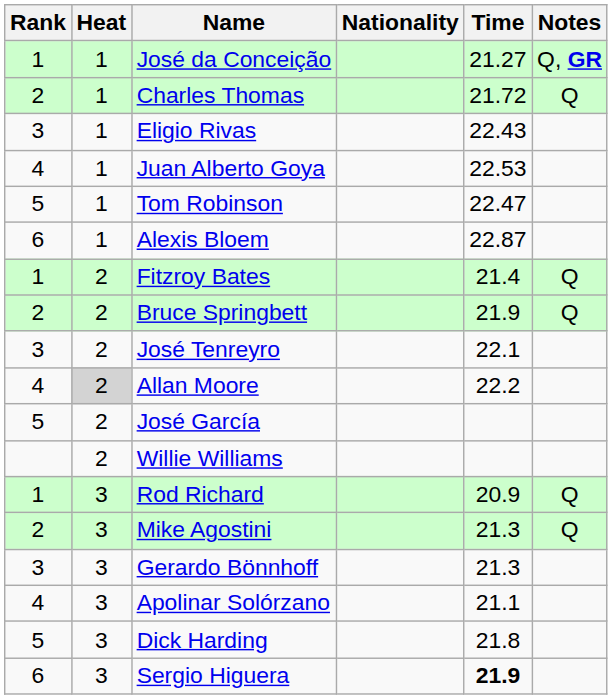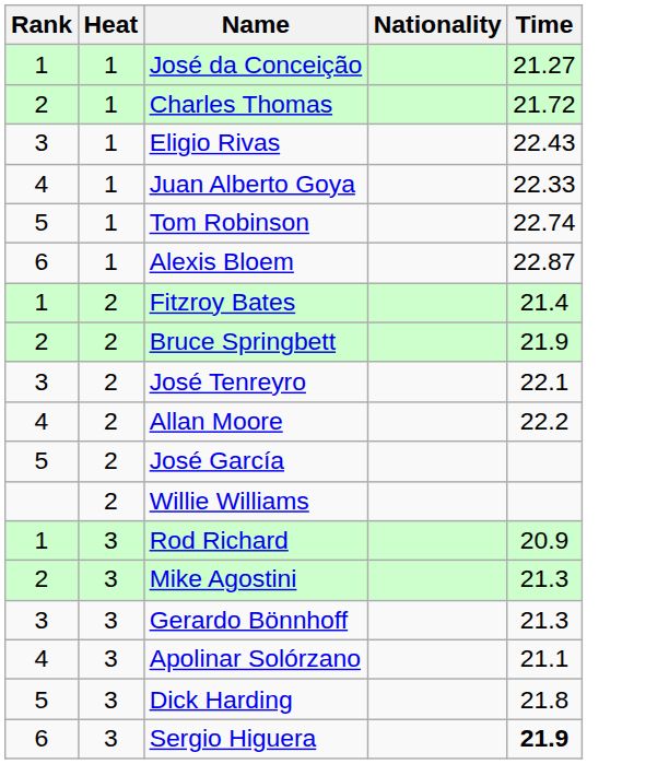 <table class="wikitable sortable" style="text-align:center">
 <tr>
 <th>Rank</th>
 <th>Heat</th>
 <th>Name</th>
 <th>Nationality</th>
 <th>Time</th>
-<th>Notes</th>
 </tr>
 <tr bgcolor=ccffcc>
 <td>1</td>
 <td>1</td>
 <td align=left><a href='#'>José da Conceição</a></td>
 <td align=left></td>
 <td>21.27</td>
-<td>Q, <strong><a href='#'>GR</a></strong></td>
 </tr>
 <tr bgcolor=ccffcc>
 <td>2</td>
 <td>1</td>
 <td align=left><a href='#'>Charles Thomas</a></td>
 <td align=left></td>
 <td>21.72</td>
-<td>Q</td>
 </tr>
 <tr>
 <td>3</td>
 <td>1</td>
 <td align=left><a href='#'>Eligio Rivas</a></td>
 <td align=left></td>
 <td>22.43</td>
-<td></td>
 </tr>
 <tr>
 <td>4</td>
 <td>1</td>
 <td align=left><a href='#'>Juan Alberto Goya</a></td>
 <td align=left></td>
-<td>22.53</td>
-<td></td>
+<td>22.33</td>
 </tr>
 <tr>
 <td>5</td>
 <td>1</td>
 <td align=left><a href='#'>Tom Robinson</a></td>
 <td align=left></td>
-<td>22.47</td>
-<td></td>
+<td>22.74</td>
 </tr>
 <tr>
 <td>6</td>
 <td>1</td>
 <td align=left><a href='#'>Alexis Bloem</a></td>
 <td align=left></td>
 <td>22.87</td>
-<td></td>
 </tr>
 <tr bgcolor=ccffcc>
 <td>1</td>
 <td>2</td>
 <td align=left><a href='#'>Fitzroy Bates</a></td>
 <td align=left></td>
 <td>21.4</td>
-<td>Q</td>
 </tr>
 <tr bgcolor=ccffcc>
 <td>2</td>
 <td>2</td>
 <td align=left><a href='#'>Bruce Springbett</a></td>
 <td align=left></td>
 <td>21.9</td>
-<td>Q</td>
 </tr>
 <tr>
 <td>3</td>
 <td>2</td>
 <td align=left><a href='#'>José Tenreyro</a></td>
 <td align=left></td>
 <td>22.1</td>
-<td></td>
 </tr>
 <tr>
 <td>4</td>
-<td style="background: lightgrey;">2</td>
+<td>2</td>
 <td align=left><a href='#'>Allan Moore</a></td>
 <td align=left></td>
 <td>22.2</td>
-<td></td>
 </tr>
 <tr>
 <td>5</td>
 <td>2</td>
 <td align=left><a href='#'>José García</a></td>
 <td align=left></td>
-<td></td>
 <td></td>
 </tr>
 <tr>
 <td></td>
 <td>2</td>
 <td align=left><a href='#'>Willie Williams</a></td>
 <td align=left></td>
 <td></td>
-<td></td>
 </tr>
 <tr bgcolor=ccffcc>
 <td>1</td>
 <td>3</td>
 <td align=left><a href='#'>Rod Richard</a></td>
 <td align=left></td>
 <td>20.9</td>
-<td>Q</td>
 </tr>
 <tr bgcolor=ccffcc>
 <td>2</td>
 <td>3</td>
 <td align=left><a href='#'>Mike Agostini</a></td>
 <td align=left></td>
 <td>21.3</td>
-<td>Q</td>
 </tr>
 <tr>
 <td>3</td>
 <td>3</td>
 <td align=left><a href='#'>Gerardo Bönnhoff</a></td>
 <td align=left></td>
 <td>21.3</td>
-<td></td>
 </tr>
 <tr>
 <td>4</td>
 <td>3</td>
 <td align=left><a href='#'>Apolinar Solórzano</a></td>
 <td align=left></td>
 <td>21.1</td>
-<td></td>
 </tr>
 <tr>
 <td>5</td>
 <td>3</td>
 <td align=left><a href='#'>Dick Harding</a></td>
 <td align=left></td>
 <td>21.8</td>
-<td></td>
 </tr>
 <tr>
 <td>6</td>
 <td>3</td>
 <td align=left><a href='#'>Sergio Higuera</a></td>
 <td align=left></td>
 <td><strong>21.9</strong></td>
-<td></td>
 </tr>
 </table>
